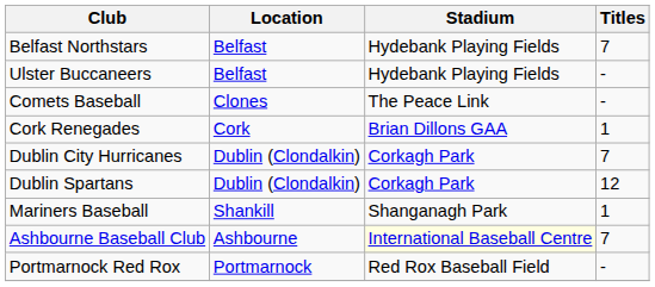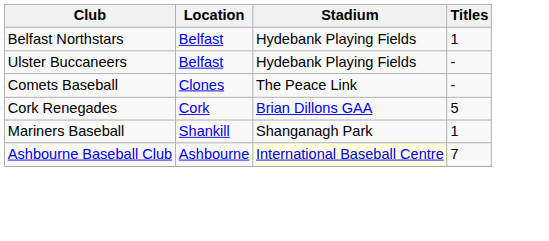 <table class="wikitable sortable">
 <tr>
 <th>Club</th>
 <th>Location</th>
 <th>Stadium</th>
 <th>Titles</th>
 </tr>
 <tr>
 <td>Belfast Northstars</td>
 <td><a href='#'>Belfast</a></td>
 <td>Hydebank Playing Fields</td>
-<td>7</td>
+<td>1</td>
 </tr>
 <tr>
 <td>Ulster Buccaneers</td>
 <td><a href='#'>Belfast</a></td>
 <td>Hydebank Playing Fields</td>
 <td>-</td>
 </tr>
 <tr>
 <td>Comets Baseball</td>
 <td><a href='#'>Clones</a></td>
 <td>The Peace Link</td>
 <td>-</td>
 </tr>
 <tr>
 <td>Cork Renegades</td>
 <td><a href='#'>Cork</a></td>
 <td><a href='#'>Brian Dillons GAA</a></td>
-<td>1</td>
-</tr>
-<tr>
-<td>Dublin City Hurricanes</td>
-<td><a href='#'>Dublin</a> (<a href='#'>Clondalkin</a>)</td>
-<td><a href='#'>Corkagh Park</a></td>
-<td>7</td>
-</tr>
-<tr>
-<td>Dublin Spartans</td>
-<td><a href='#'>Dublin</a> (<a href='#'>Clondalkin</a>)</td>
-<td><a href='#'>Corkagh Park</a></td>
-<td>12</td>
+<td>5</td>
 </tr>
 <tr>
 <td>Mariners Baseball</td>
 <td><a href='#'>Shankill</a></td>
 <td>Shanganagh Park</td>
 <td>1</td>
 </tr>
 <tr>
 <td><a href='#'>Ashbourne Baseball Club</a></td>
 <td><a href='#'>Ashbourne</a></td>
 <td style="background: lightyellow;"><a href='#'>International Baseball Centre</a></td>
 <td>7</td>
 </tr>
 <tr>
-<td>Portmarnock Red Rox</td>
-<td><a href='#'>Portmarnock</a></td>
-<td>Red Rox Baseball Field</td>
-<td>-</td>
-</tr>
-<tr>
 </tr>
 </table>
